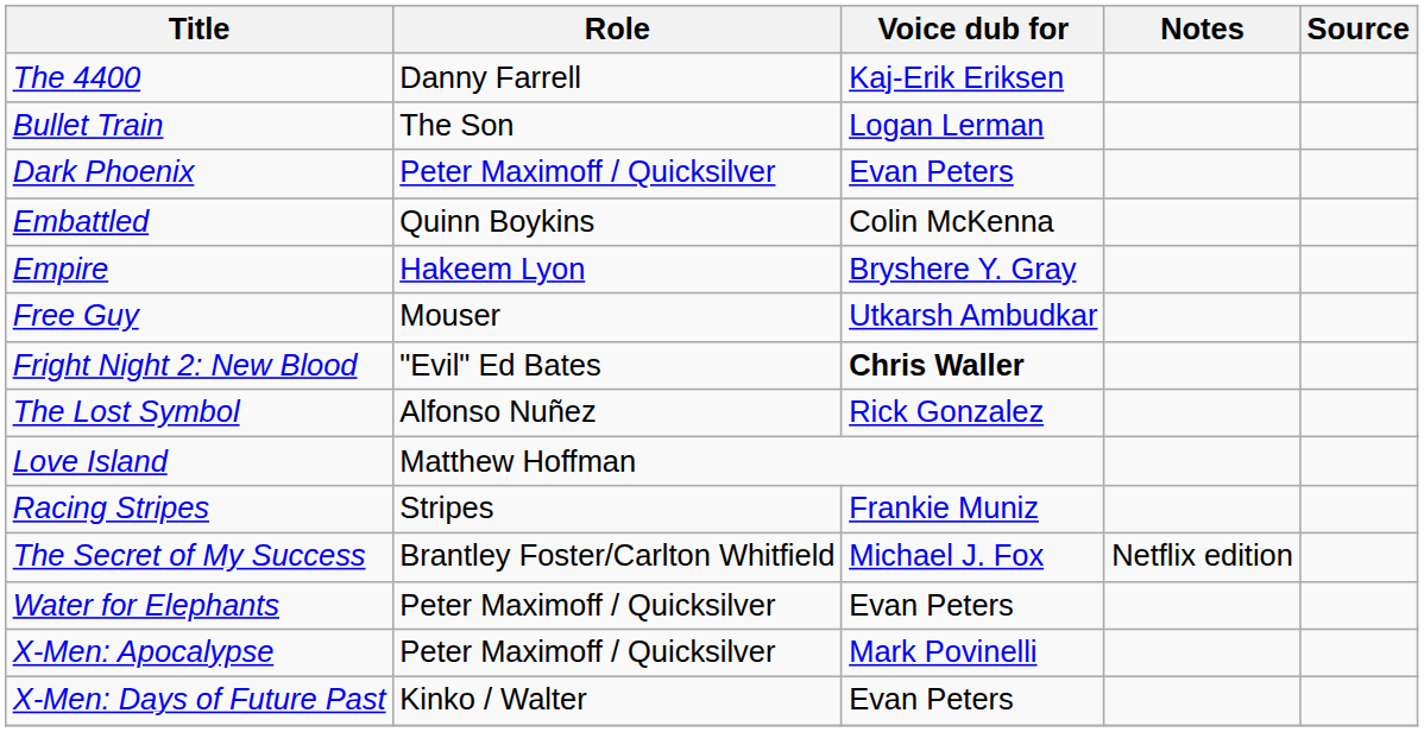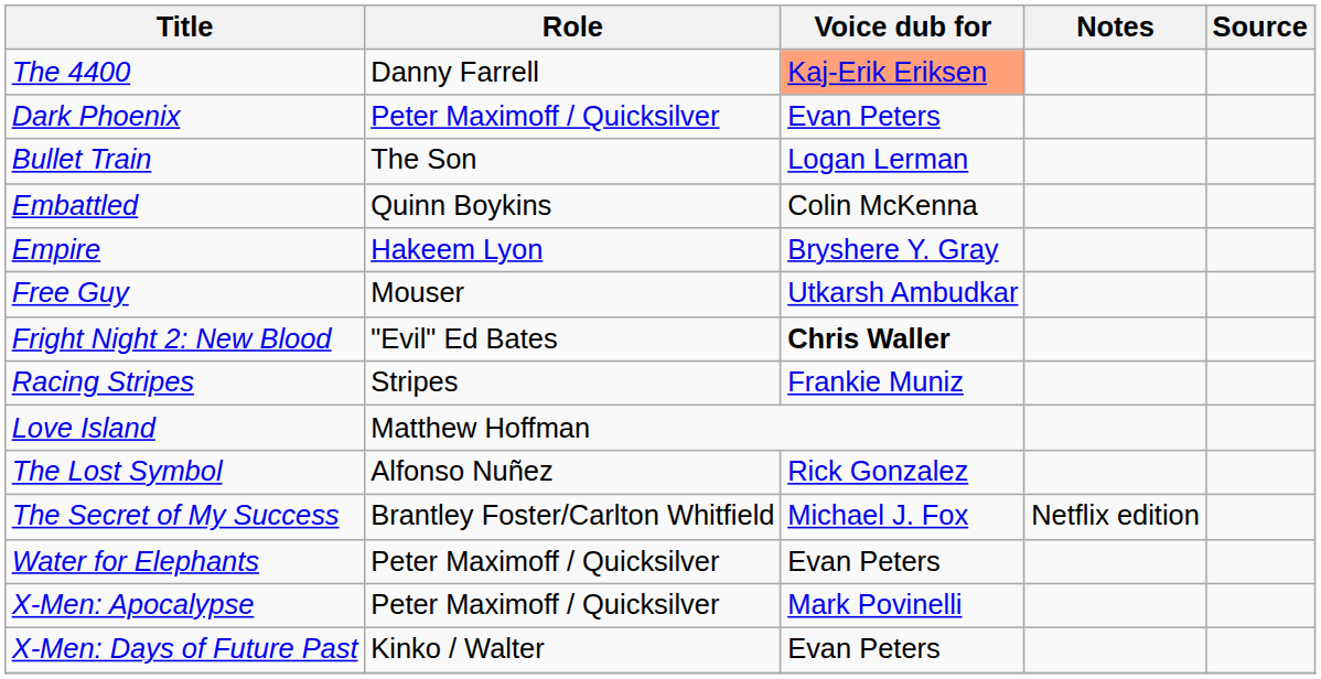 <table class="wikitable sortable plainrowheaders">
 <tr>
 <th>Title</th>
 <th>Role</th>
 <th class=unsortable>Voice dub for</th>
 <th class=unsortable>Notes</th>
 <th class=unsortable>Source</th>
 </tr>
 <tr>
 <td><em><a href='#'>The 4400</a></em></td>
 <td>Danny Farrell</td>
-<td><a href='#'>Kaj-Erik Eriksen</a></td>
+<td style="background: lightsalmon;"><a href='#'>Kaj-Erik Eriksen</a></td>
+<td></td>
+<td></td>
+</tr>
+<tr>
+<td><em><a href='#'>Dark Phoenix</a></em></td>
+<td><a href='#'>Peter Maximoff / Quicksilver</a></td>
+<td><a href='#'>Evan Peters</a></td>
 <td></td>
 <td></td>
 </tr>
 <tr>
 <td><em><a href='#'>Bullet Train</a></em></td>
 <td>The Son</td>
 <td><a href='#'>Logan Lerman</a></td>
-<td></td>
-<td></td>
-</tr>
-<tr>
-<td><em><a href='#'>Dark Phoenix</a></em></td>
-<td><a href='#'>Peter Maximoff / Quicksilver</a></td>
-<td><a href='#'>Evan Peters</a></td>
 <td></td>
 <td></td>
 </tr>
 <tr>
 <td><em><a href='#'>Embattled</a></em></td>
 <td>Quinn Boykins</td>
 <td>Colin McKenna</td>
 <td></td>
 <td></td>
 </tr>
 <tr>
 <td><em><a href='#'>Empire</a></em></td>
 <td><a href='#'>Hakeem Lyon</a></td>
 <td><a href='#'>Bryshere Y. Gray</a></td>
 <td></td>
 <td></td>
 </tr>
 <tr>
 <td><em><a href='#'>Free Guy</a></em></td>
 <td>Mouser</td>
 <td><a href='#'>Utkarsh Ambudkar</a></td>
 <td></td>
 <td></td>
 </tr>
 <tr>
 <td><em><a href='#'>Fright Night 2: New Blood</a></em></td>
 <td>"Evil" Ed Bates</td>
 <td><strong>Chris Waller</strong></td>
 <td></td>
 <td></td>
 </tr>
 <tr>
-<td><em><a href='#'>The Lost Symbol</a></em></td>
-<td>Alfonso Nuñez</td>
-<td><a href='#'>Rick Gonzalez</a></td>
+<td><em><a href='#'>Racing Stripes</a></em></td>
+<td>Stripes</td>
+<td><a href='#'>Frankie Muniz</a></td>
 <td></td>
 <td></td>
 </tr>
 <tr>
 <td><em><a href='#'>Love Island</a></em></td>
 <td colspan="2">Matthew Hoffman</td>
 <td></td>
 <td></td>
 </tr>
 <tr>
-<td><em><a href='#'>Racing Stripes</a></em></td>
-<td>Stripes</td>
-<td><a href='#'>Frankie Muniz</a></td>
+<td><em><a href='#'>The Lost Symbol</a></em></td>
+<td>Alfonso Nuñez</td>
+<td><a href='#'>Rick Gonzalez</a></td>
 <td></td>
 <td></td>
 </tr>
 <tr>
 <td><em><a href='#'>The Secret of My Success</a></em></td>
 <td>Brantley Foster/Carlton Whitfield</td>
 <td><a href='#'>Michael J. Fox</a></td>
 <td>Netflix edition</td>
 <td></td>
 </tr>
 <tr>
 <td><em><a href='#'>Water for Elephants</a></em></td>
 <td>Peter Maximoff / Quicksilver</td>
 <td>Evan Peters</td>
 <td></td>
 <td></td>
 </tr>
 <tr>
 <td><em><a href='#'>X-Men: Apocalypse</a></em></td>
 <td>Peter Maximoff / Quicksilver</td>
 <td><a href='#'>Mark Povinelli</a></td>
 <td></td>
 <td></td>
 </tr>
 <tr>
 <td><em><a href='#'>X-Men: Days of Future Past</a></em></td>
 <td>Kinko / Walter</td>
 <td>Evan Peters</td>
 <td></td>
 <td></td>
 </tr>
 <tr>
 </tr>
 </table>
